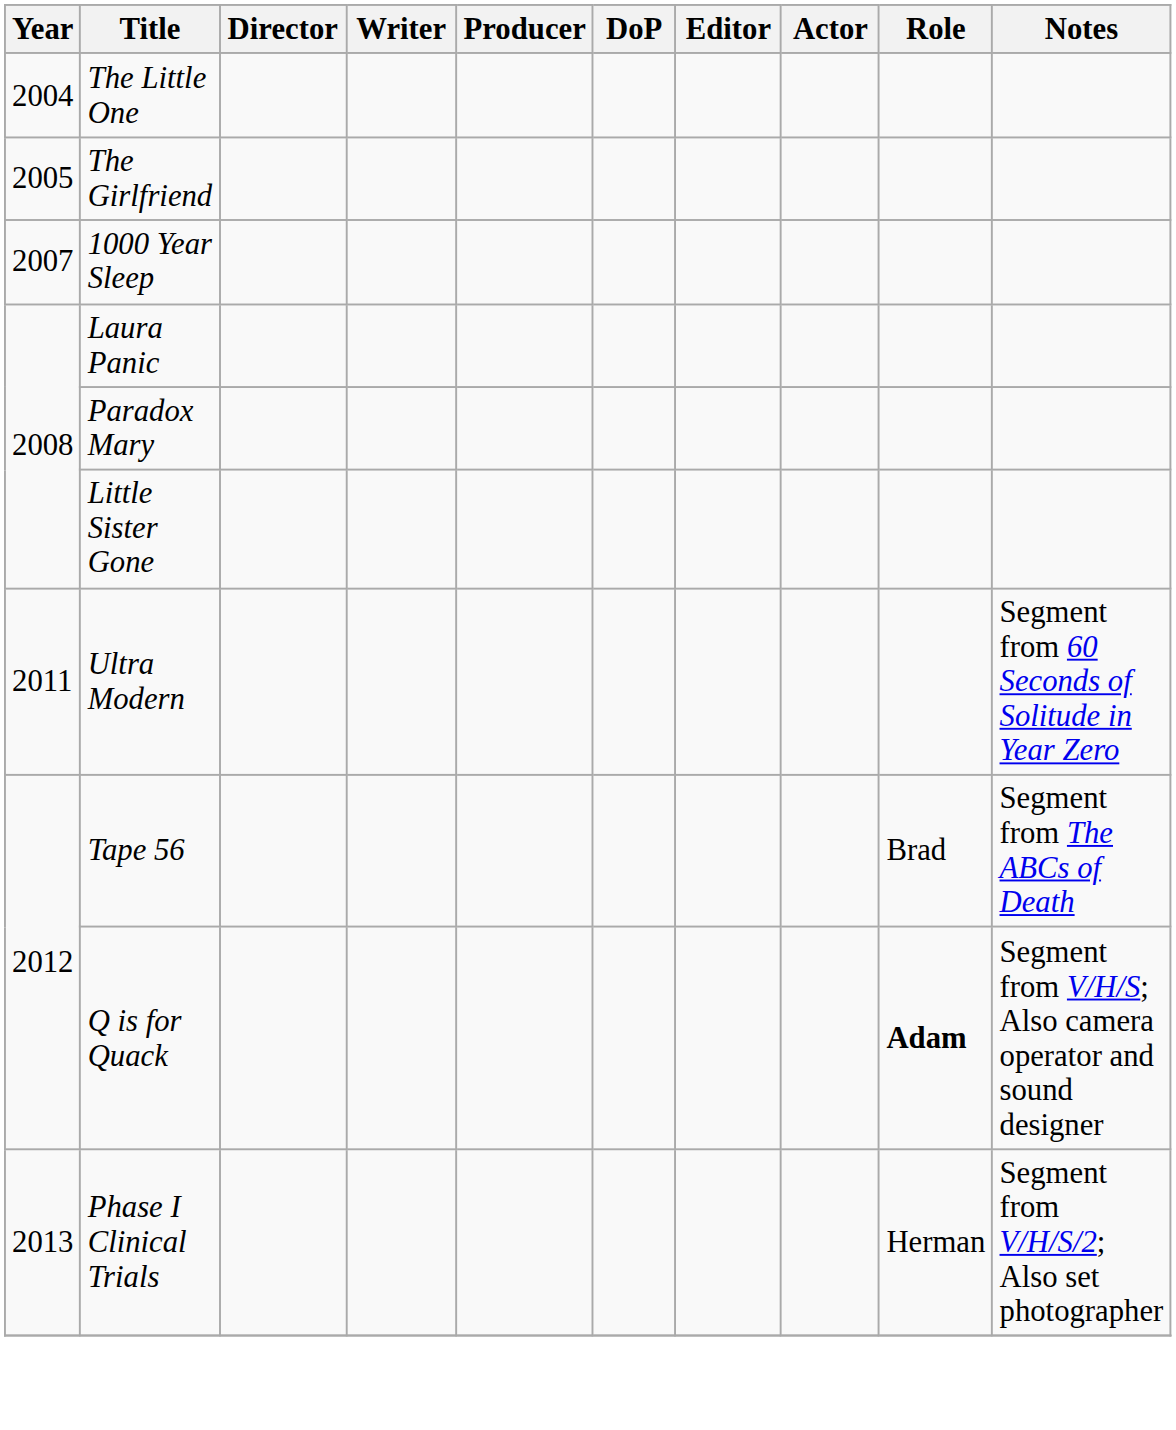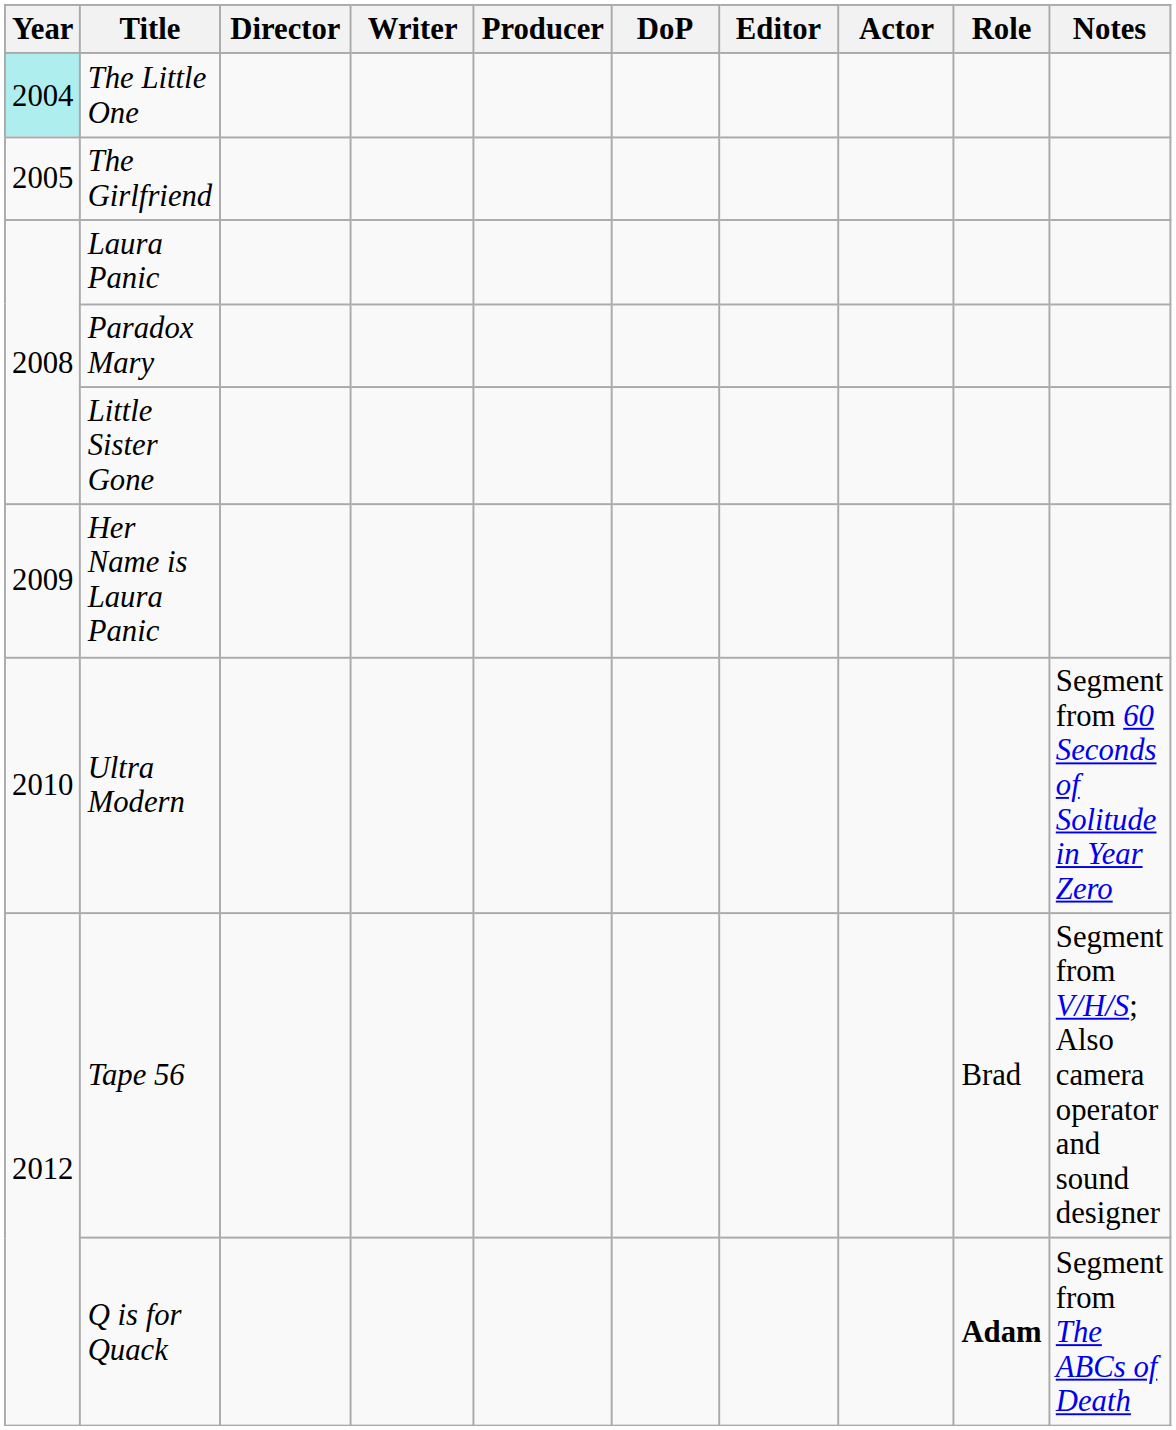 <table class="wikitable">
 <tr>
 <th>Year</th>
 <th>Title</th>
 <th width=65>Director</th>
 <th width=65>Writer</th>
 <th width=65>Producer</th>
 <th width=65>DoP</th>
 <th width=65>Editor</th>
 <th width=65>Actor</th>
 <th>Role</th>
 <th class="unsortable">Notes</th>
 </tr>
 <tr>
-<td>2004</td>
+<td style="background: paleturquoise;">2004</td>
 <td><em>The Little One</em></td>
 <td></td>
 <td></td>
 <td></td>
 <td></td>
 <td></td>
 <td></td>
 <td></td>
 <td></td>
 </tr>
 <tr>
 <td>2005</td>
 <td><em>The Girlfriend</em></td>
-<td></td>
-<td></td>
-<td></td>
-<td></td>
-<td></td>
-<td></td>
-<td></td>
-<td></td>
-</tr>
-<tr>
-<td>2007</td>
-<td><em>1000 Year Sleep</em></td>
 <td></td>
 <td></td>
 <td></td>
 <td></td>
 <td></td>
 <td></td>
 <td></td>
 <td></td>
 </tr>
 <tr>
 <td rowspan="3">2008</td>
 <td><em>Laura Panic</em></td>
 <td></td>
 <td></td>
 <td></td>
 <td></td>
 <td></td>
 <td></td>
 <td></td>
 <td></td>
 </tr>
 <tr>
 <td><em>Paradox Mary</em></td>
 <td></td>
 <td></td>
 <td></td>
 <td></td>
 <td></td>
 <td></td>
 <td></td>
 <td></td>
 </tr>
 <tr>
 <td><em>Little Sister Gone</em></td>
 <td></td>
 <td></td>
 <td></td>
 <td></td>
 <td></td>
 <td></td>
 <td></td>
 <td></td>
 </tr>
 <tr>
-<td>2011</td>
+<td>2009</td>
+<td><em>Her Name is Laura Panic</em></td>
+<td></td>
+<td></td>
+<td></td>
+<td></td>
+<td></td>
+<td></td>
+<td></td>
+<td></td>
+</tr>
+<tr>
+<td>2010</td>
 <td><em>Ultra Modern</em></td>
 <td></td>
 <td></td>
 <td></td>
 <td></td>
 <td></td>
 <td></td>
 <td></td>
 <td>Segment from <em><a href='#'>60 Seconds of Solitude in Year Zero</a></em></td>
 </tr>
 <tr>
 <td rowspan="2">2012</td>
 <td><em>Tape 56</em></td>
 <td></td>
 <td></td>
 <td></td>
 <td></td>
 <td></td>
 <td></td>
 <td>Brad</td>
-<td>Segment from <em><a href='#'>The ABCs of Death</a></em></td>
+<td>Segment from <em><a href='#'>V/H/S</a></em>;<br>Also camera operator and sound designer</td>
 </tr>
 <tr>
 <td><em>Q is for Quack</em></td>
 <td></td>
 <td></td>
 <td></td>
 <td></td>
 <td></td>
 <td></td>
 <td><strong>Adam</strong></td>
-<td>Segment from <em><a href='#'>V/H/S</a></em>;<br>Also camera operator and sound designer</td>
-</tr>
-<tr>
-<td>2013</td>
-<td><em>Phase I Clinical Trials</em></td>
-<td></td>
-<td></td>
-<td></td>
-<td></td>
-<td></td>
-<td></td>
-<td>Herman</td>
-<td>Segment from <em><a href='#'>V/H/S/2</a></em>;<br>Also set photographer</td>
+<td>Segment from <em><a href='#'>The ABCs of Death</a></em></td>
 </tr>
 <tr>
 </tr>
 </table>
